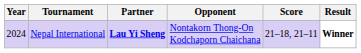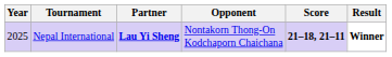 <table class="sortable wikitable" style="font-size: 90%;">
 <tr>
 <th>Year</th>
 <th>Tournament</th>
 <th>Partner</th>
 <th>Opponent</th>
 <th>Score</th>
 <th>Result</th>
 </tr>
 <tr style="background:#D8CEF6">
-<td align="center">2024</td>
+<td align="center">2025</td>
 <td align="left"><a href='#'>Nepal International</a></td>
 <td align="left"><strong> <a href='#'>Lau Yi Sheng</a></strong></td>
 <td align="left"> <a href='#'>Nontakorn Thong-On</a><br> <a href='#'>Kodchaporn Chaichana</a></td>
-<td align="left">21–18, 21–11</td>
+<td align="left"><strong>21–18, 21–11</strong></td>
 <td style="text-align:left; background:white"> <strong>Winner</strong></td>
 </tr>
 </table>
